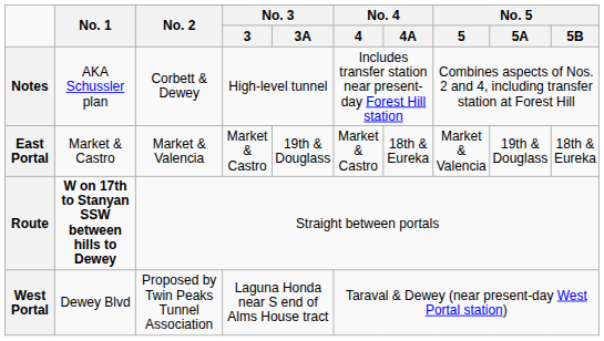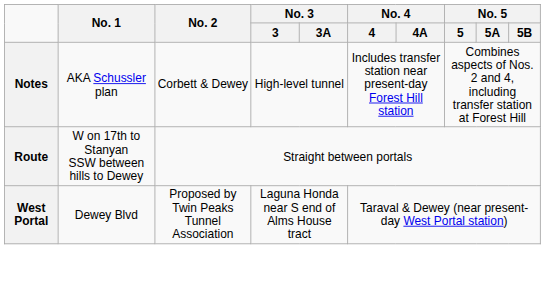 <table class=wikitable style="text-align:center;font-size:85%;">
 <tr>
 <td scope="col" style="width:10%;" rowspan=2> </td>
 <th scope="col" style="width:18%;" rowspan=2>No. 1</th>
 <th scope="col" style="width:18%;" rowspan=2>No. 2</th>
 <th scope="col" style="width:18%;" colspan=2>No. 3</th>
 <th scope="col" style="width:18%;" colspan=2>No. 4</th>
 <th scope="col" style="width:18%;" colspan=3>No. 5</th>
 </tr>
 <tr>
 <th scope="col" style="width:9%;">3</th>
 <th scope="col" style="width:9%;">3A</th>
 <th scope="col" style="width:9%;">4</th>
 <th scope="col" style="width:9%;">4A</th>
 <th scope="col" style="width:6%;">5</th>
 <th scope="col" style="width:6%;">5A</th>
 <th scope="col" style="width:6%;">5B</th>
 </tr>
 <tr>
 <th>Notes</th>
 <td>AKA <a href='#'>Schussler</a> plan</td>
 <td>Corbett & Dewey</td>
 <td colspan=2>High-level tunnel</td>
 <td colspan=2>Includes transfer station near present-day <a href='#'>Forest Hill station</a></td>
 <td colspan=3>Combines aspects of Nos. 2 and 4, including transfer station at Forest Hill</td>
 </tr>
 <tr>
-<th>East Portal</th>
-<td>Market & Castro</td>
-<td>Market & Valencia</td>
-<td>Market & Castro</td>
-<td>19th & Douglass</td>
-<td>Market & Castro</td>
-<td>18th & Eureka</td>
-<td>Market & Valencia</td>
-<td>19th & Douglass</td>
-<td>18th & Eureka</td>
-</tr>
-<tr>
 <th>Route</th>
-<td><strong>W on 17th to Stanyan<br>SSW between hills to Dewey</strong></td>
+<td>W on 17th to Stanyan<br>SSW between hills to Dewey</td>
 <td colspan=8>Straight between portals</td>
 </tr>
 <tr>
 <th>West Portal</th>
 <td>Dewey Blvd</td>
 <td>Proposed by Twin Peaks Tunnel Association</td>
 <td colspan=2>Laguna Honda near S end of Alms House tract</td>
 <td colspan=5>Taraval & Dewey (near present-day <a href='#'>West Portal station</a>)</td>
 </tr>
 </table>
